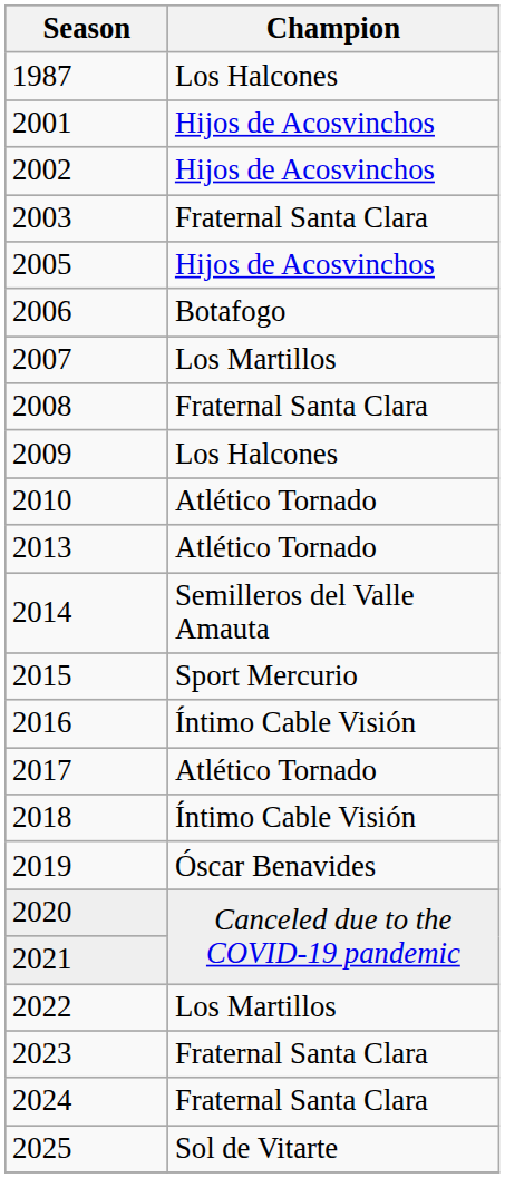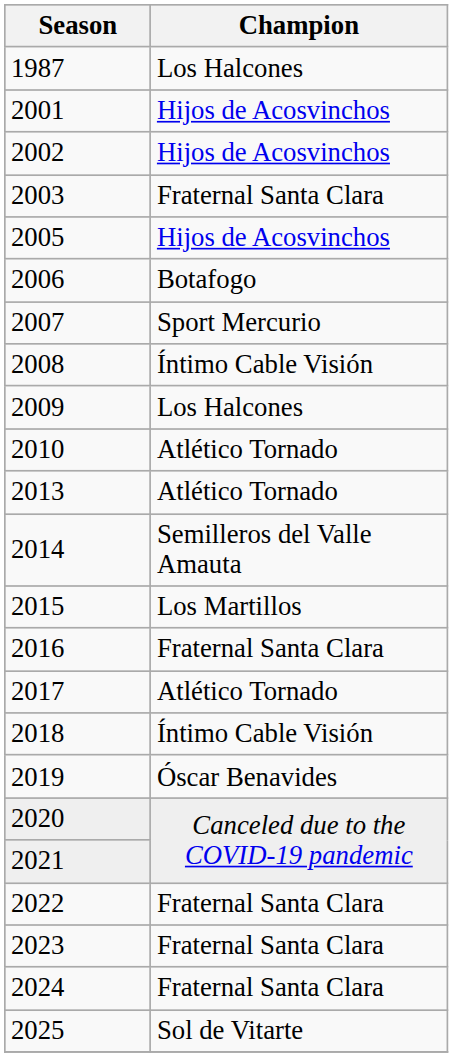 <table class="wikitable sortable">
 <tr>
 <th width=80px>Season</th>
 <th width=170px>Champion</th>
 </tr>
 <tr>
 <td>1987</td>
 <td>Los Halcones</td>
 </tr>
 <tr>
 <td>2001</td>
 <td><a href='#'>Hijos de Acosvinchos</a></td>
 </tr>
 <tr>
 <td>2002</td>
 <td><a href='#'>Hijos de Acosvinchos</a></td>
 </tr>
 <tr>
 <td>2003</td>
 <td>Fraternal Santa Clara</td>
 </tr>
 <tr>
 <td>2005</td>
 <td><a href='#'>Hijos de Acosvinchos</a></td>
 </tr>
 <tr>
 <td>2006</td>
 <td>Botafogo</td>
 </tr>
 <tr>
 <td>2007</td>
-<td>Los Martillos</td>
+<td>Sport Mercurio</td>
 </tr>
 <tr>
 <td>2008</td>
-<td>Fraternal Santa Clara</td>
+<td>Íntimo Cable Visión</td>
 </tr>
 <tr>
 <td>2009</td>
 <td>Los Halcones</td>
 </tr>
 <tr>
 <td>2010</td>
 <td>Atlético Tornado</td>
 </tr>
 <tr>
 <td>2013</td>
 <td>Atlético Tornado</td>
 </tr>
 <tr>
 <td>2014</td>
 <td>Semilleros del Valle Amauta</td>
 </tr>
 <tr>
 <td>2015</td>
-<td>Sport Mercurio</td>
+<td>Los Martillos</td>
 </tr>
 <tr>
 <td>2016</td>
-<td>Íntimo Cable Visión</td>
+<td>Fraternal Santa Clara</td>
 </tr>
 <tr>
 <td>2017</td>
 <td>Atlético Tornado</td>
 </tr>
 <tr>
 <td>2018</td>
 <td>Íntimo Cable Visión</td>
 </tr>
 <tr>
 <td>2019</td>
 <td>Óscar Benavides</td>
 </tr>
 <tr bgcolor=#efefef>
 <td>2020</td>
 <td rowspan=2 colspan="1" align=center><em>Canceled due to the <a href='#'>COVID-19 pandemic</a></em></td>
 </tr>
 <tr bgcolor=#efefef>
 <td>2021</td>
 </tr>
 <tr>
 <td>2022</td>
-<td>Los Martillos</td>
+<td>Fraternal Santa Clara</td>
 </tr>
 <tr>
 <td>2023</td>
 <td>Fraternal Santa Clara</td>
 </tr>
 <tr>
 <td>2024</td>
 <td>Fraternal Santa Clara</td>
 </tr>
 <tr>
 <td>2025</td>
 <td>Sol de Vitarte</td>
 </tr>
 <tr>
 </tr>
 </table>
